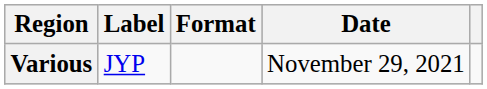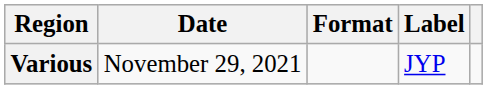 <table class="wikitable plainrowheaders">
 <tr>
 <th scope="col">Region</th>
+<th scope="col">Date</th>
+<th scope="col">Format</th>
 <th scope="col">Label</th>
-<th scope="col">Format</th>
-<th scope="col">Date</th>
 <th scope="col"></th>
 </tr>
 <tr>
 <th scope="row">Various</th>
+<td>November 29, 2021</td>
+<td></td>
 <td><a href='#'>JYP</a></td>
-<td></td>
-<td>November 29, 2021</td>
 <td style="text-align:center"></td>
 </tr>
 </table>
